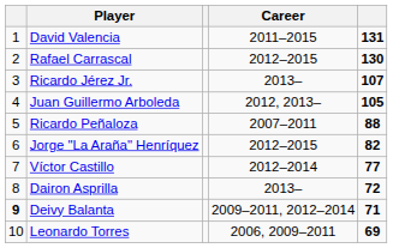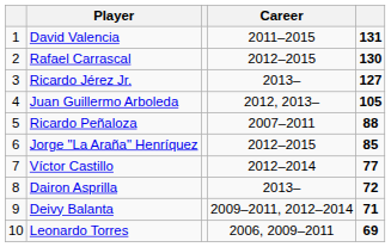 <table class="wikitable sortable" style="text-align:center;">
 <tr>
 <th scope=col></th>
 <th scope=col>Player</th>
 <th scope=col></th>
 <th scope=col>Career</th>
 <th scope=col></th>
 </tr>
 <tr>
 <td>1</td>
 <td align=left> <a href='#'>David Valencia</a></td>
 <td></td>
 <td>2011–2015</td>
 <td><strong>131</strong></td>
 </tr>
 <tr>
 <td>2</td>
 <td align=left> <a href='#'>Rafael Carrascal</a></td>
 <td></td>
 <td>2012–2015</td>
 <td><strong>130</strong></td>
 </tr>
 <tr>
 <td>3</td>
 <td align=left> <a href='#'>Ricardo Jérez Jr.</a></td>
 <td></td>
 <td>2013–</td>
-<td><strong>107</strong></td>
+<td><strong>127</strong></td>
 </tr>
 <tr>
 <td>4</td>
 <td align=left> <a href='#'>Juan Guillermo Arboleda</a></td>
 <td></td>
 <td>2012, 2013–</td>
 <td><strong>105</strong></td>
 </tr>
 <tr>
 <td>5</td>
 <td align=left> <a href='#'>Ricardo Peñaloza</a></td>
 <td></td>
 <td>2007–2011</td>
 <td><strong>88</strong></td>
 </tr>
 <tr>
 <td>6</td>
 <td align=left> <a href='#'>Jorge "La Araña" Henríquez</a></td>
 <td></td>
 <td>2012–2015</td>
-<td><strong>82</strong></td>
+<td><strong>85</strong></td>
 </tr>
 <tr>
 <td>7</td>
 <td align=left> <a href='#'>Víctor Castillo</a></td>
 <td></td>
 <td>2012–2014</td>
 <td><strong>77</strong></td>
 </tr>
 <tr>
 <td>8</td>
 <td align=left> <a href='#'>Dairon Asprilla</a></td>
 <td></td>
 <td>2013–</td>
 <td><strong>72</strong></td>
 </tr>
 <tr>
-<td><strong>9</strong></td>
+<td>9</td>
 <td align=left> <a href='#'>Deivy Balanta</a></td>
 <td></td>
 <td>2009–2011, 2012–2014</td>
 <td><strong>71</strong></td>
 </tr>
 <tr>
 <td>10</td>
 <td align=left> <a href='#'>Leonardo Torres</a></td>
 <td></td>
 <td>2006, 2009–2011</td>
 <td><strong>69</strong></td>
 </tr>
 </table>
